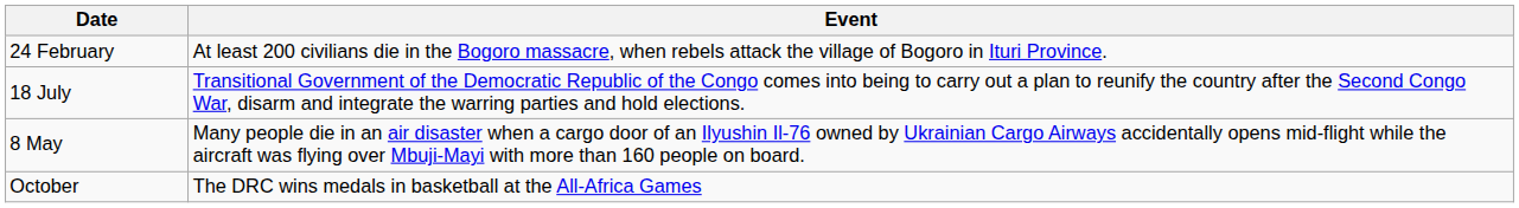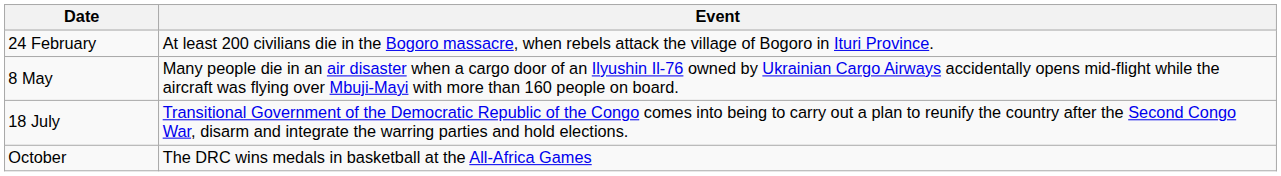 <table class=wikitable>
 <tr>
 <th style="width:9em">Date</th>
 <th>Event</th>
 </tr>
 <tr>
 <td>24 February</td>
 <td>At least 200 civilians die in the <a href='#'>Bogoro massacre</a>, when rebels attack the village of Bogoro in <a href='#'>Ituri Province</a>.</td>
 </tr>
 <tr>
+<td>8 May</td>
+<td>Many people die in an <a href='#'>air disaster</a> when a cargo door of an <a href='#'>Ilyushin Il-76</a> owned by <a href='#'>Ukrainian Cargo Airways</a> accidentally opens mid-flight while the aircraft was flying over <a href='#'>Mbuji-Mayi</a> with more than 160 people on board.</td>
+</tr>
+<tr>
 <td>18 July</td>
 <td><a href='#'>Transitional Government of the Democratic Republic of the Congo</a> comes into being to carry out a plan to reunify the country after the <a href='#'>Second Congo War</a>, disarm and integrate the warring parties and hold elections.</td>
-</tr>
-<tr>
-<td>8 May</td>
-<td>Many people die in an <a href='#'>air disaster</a> when a cargo door of an <a href='#'>Ilyushin Il-76</a> owned by <a href='#'>Ukrainian Cargo Airways</a> accidentally opens mid-flight while the aircraft was flying over <a href='#'>Mbuji-Mayi</a> with more than 160 people on board.</td>
 </tr>
 <tr>
 <td>October</td>
 <td>The DRC wins medals in basketball at the <a href='#'>All-Africa Games</a></td>
 </tr>
 </table>
